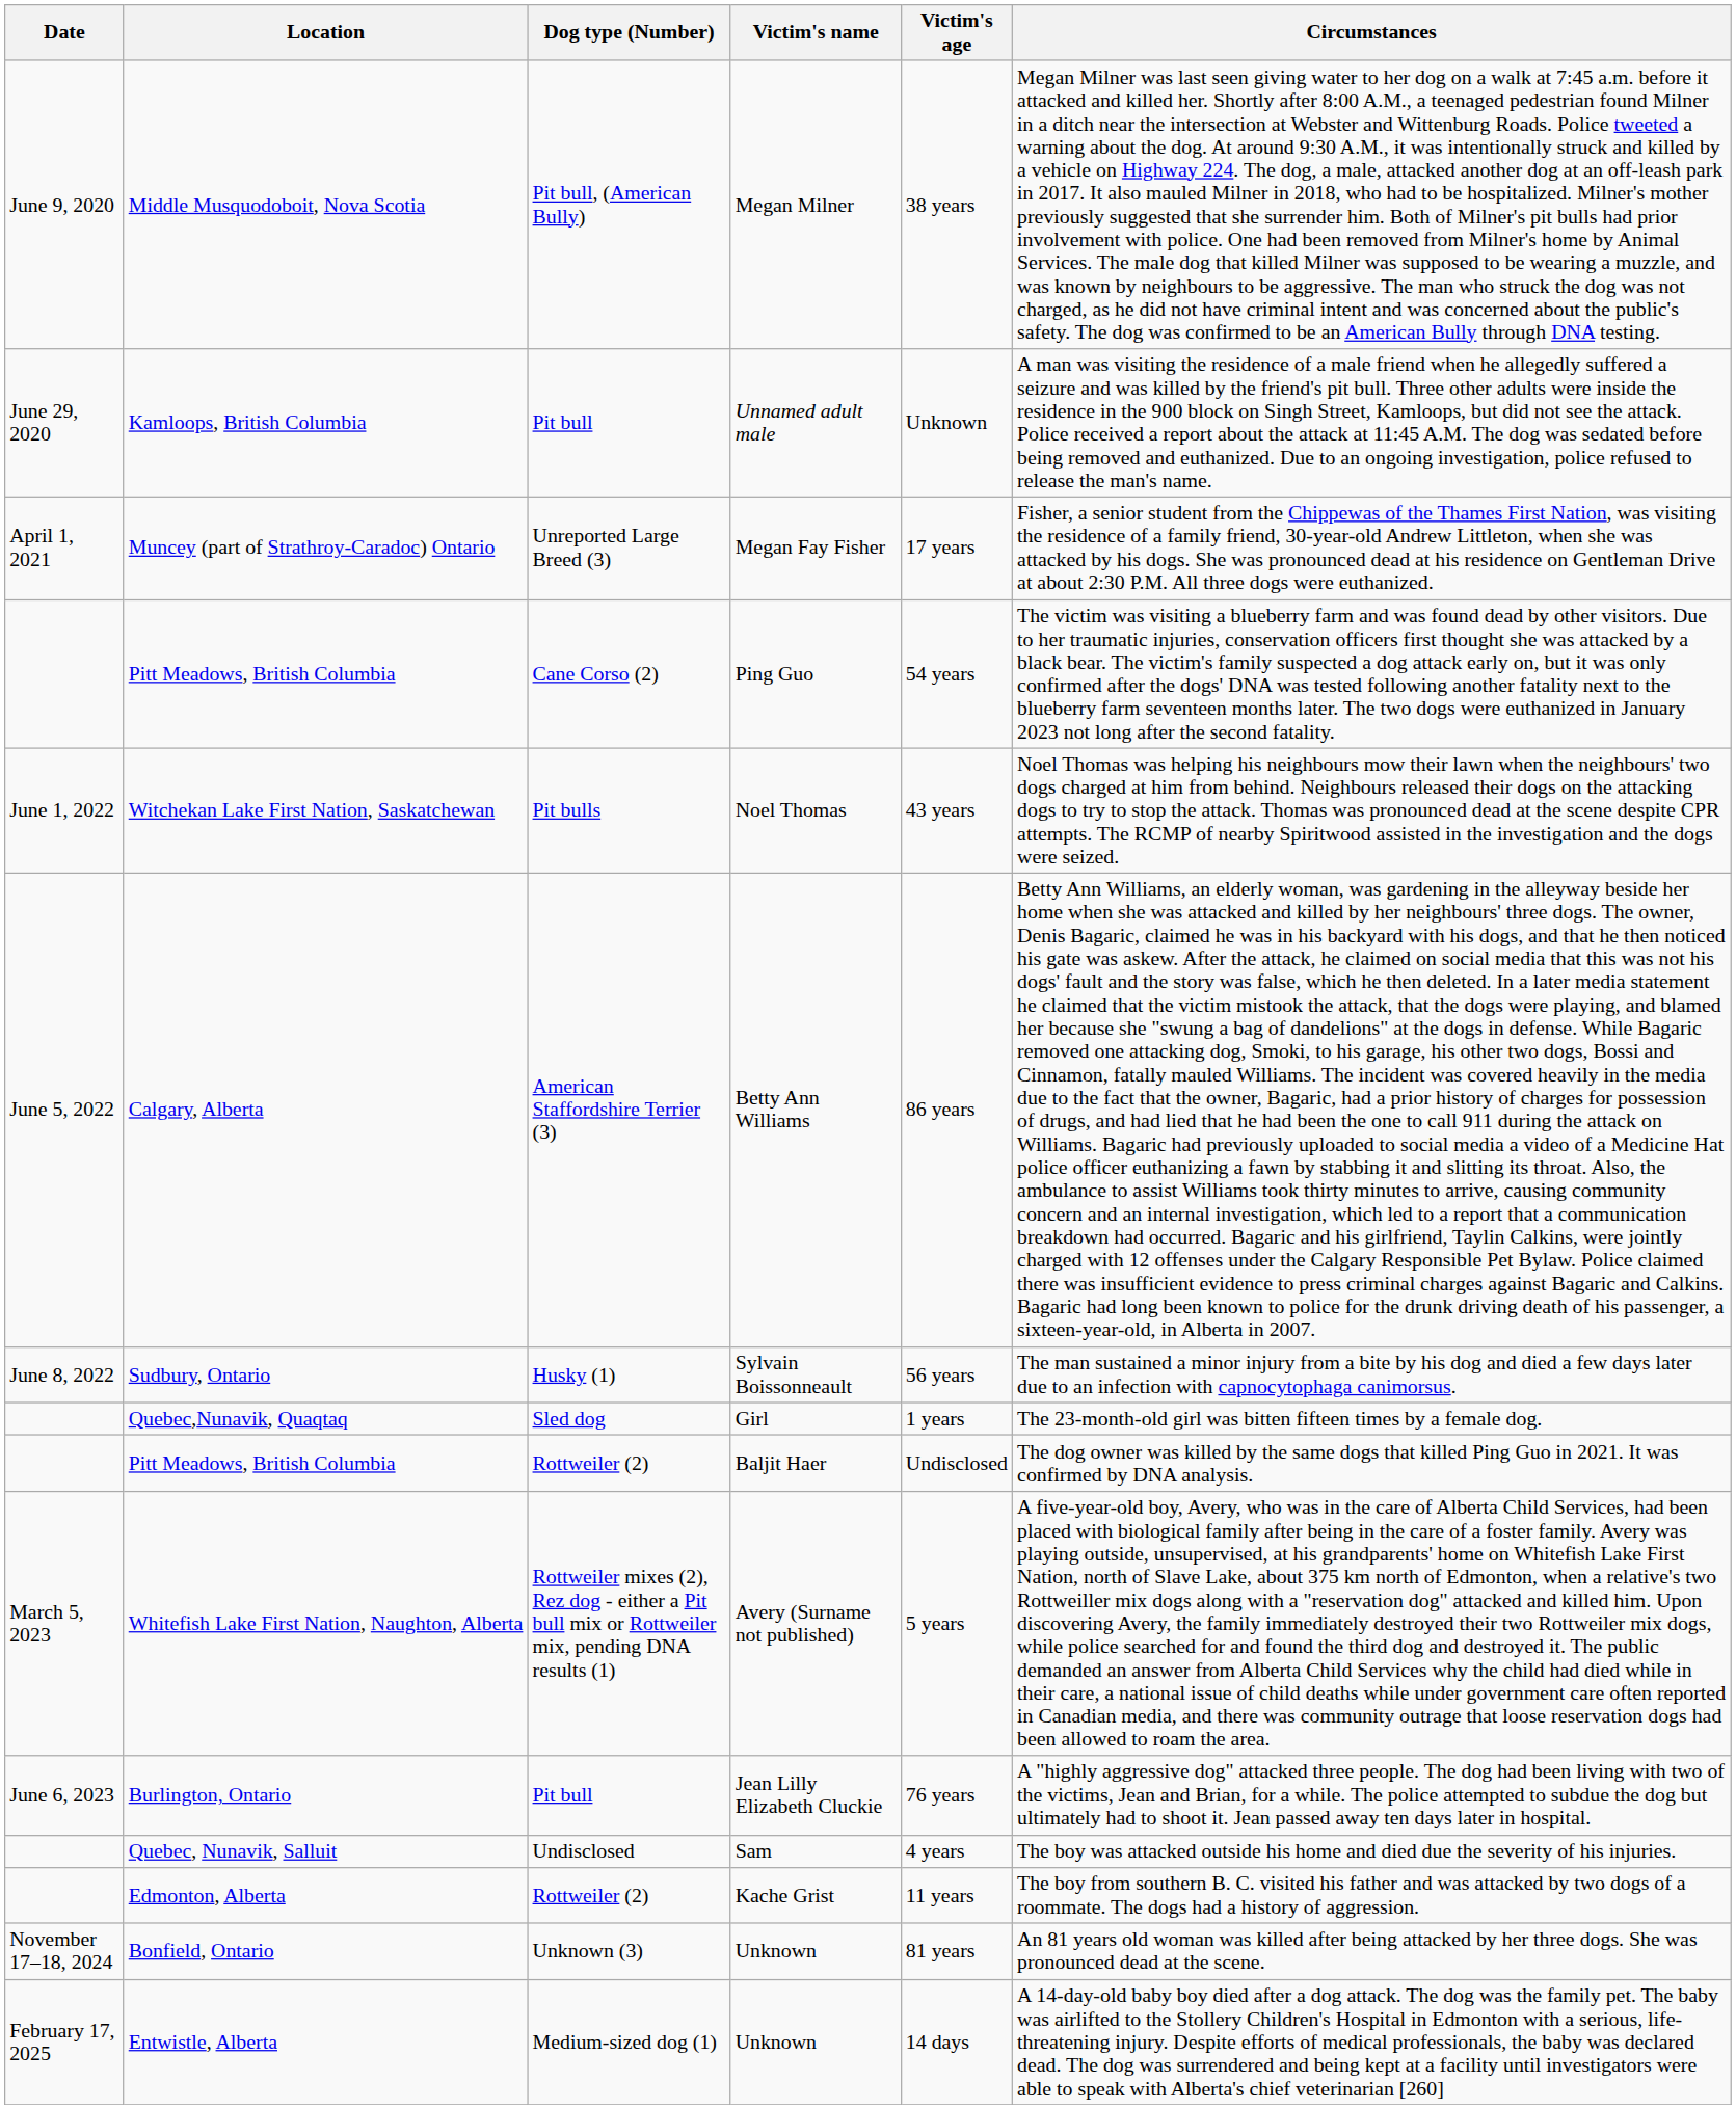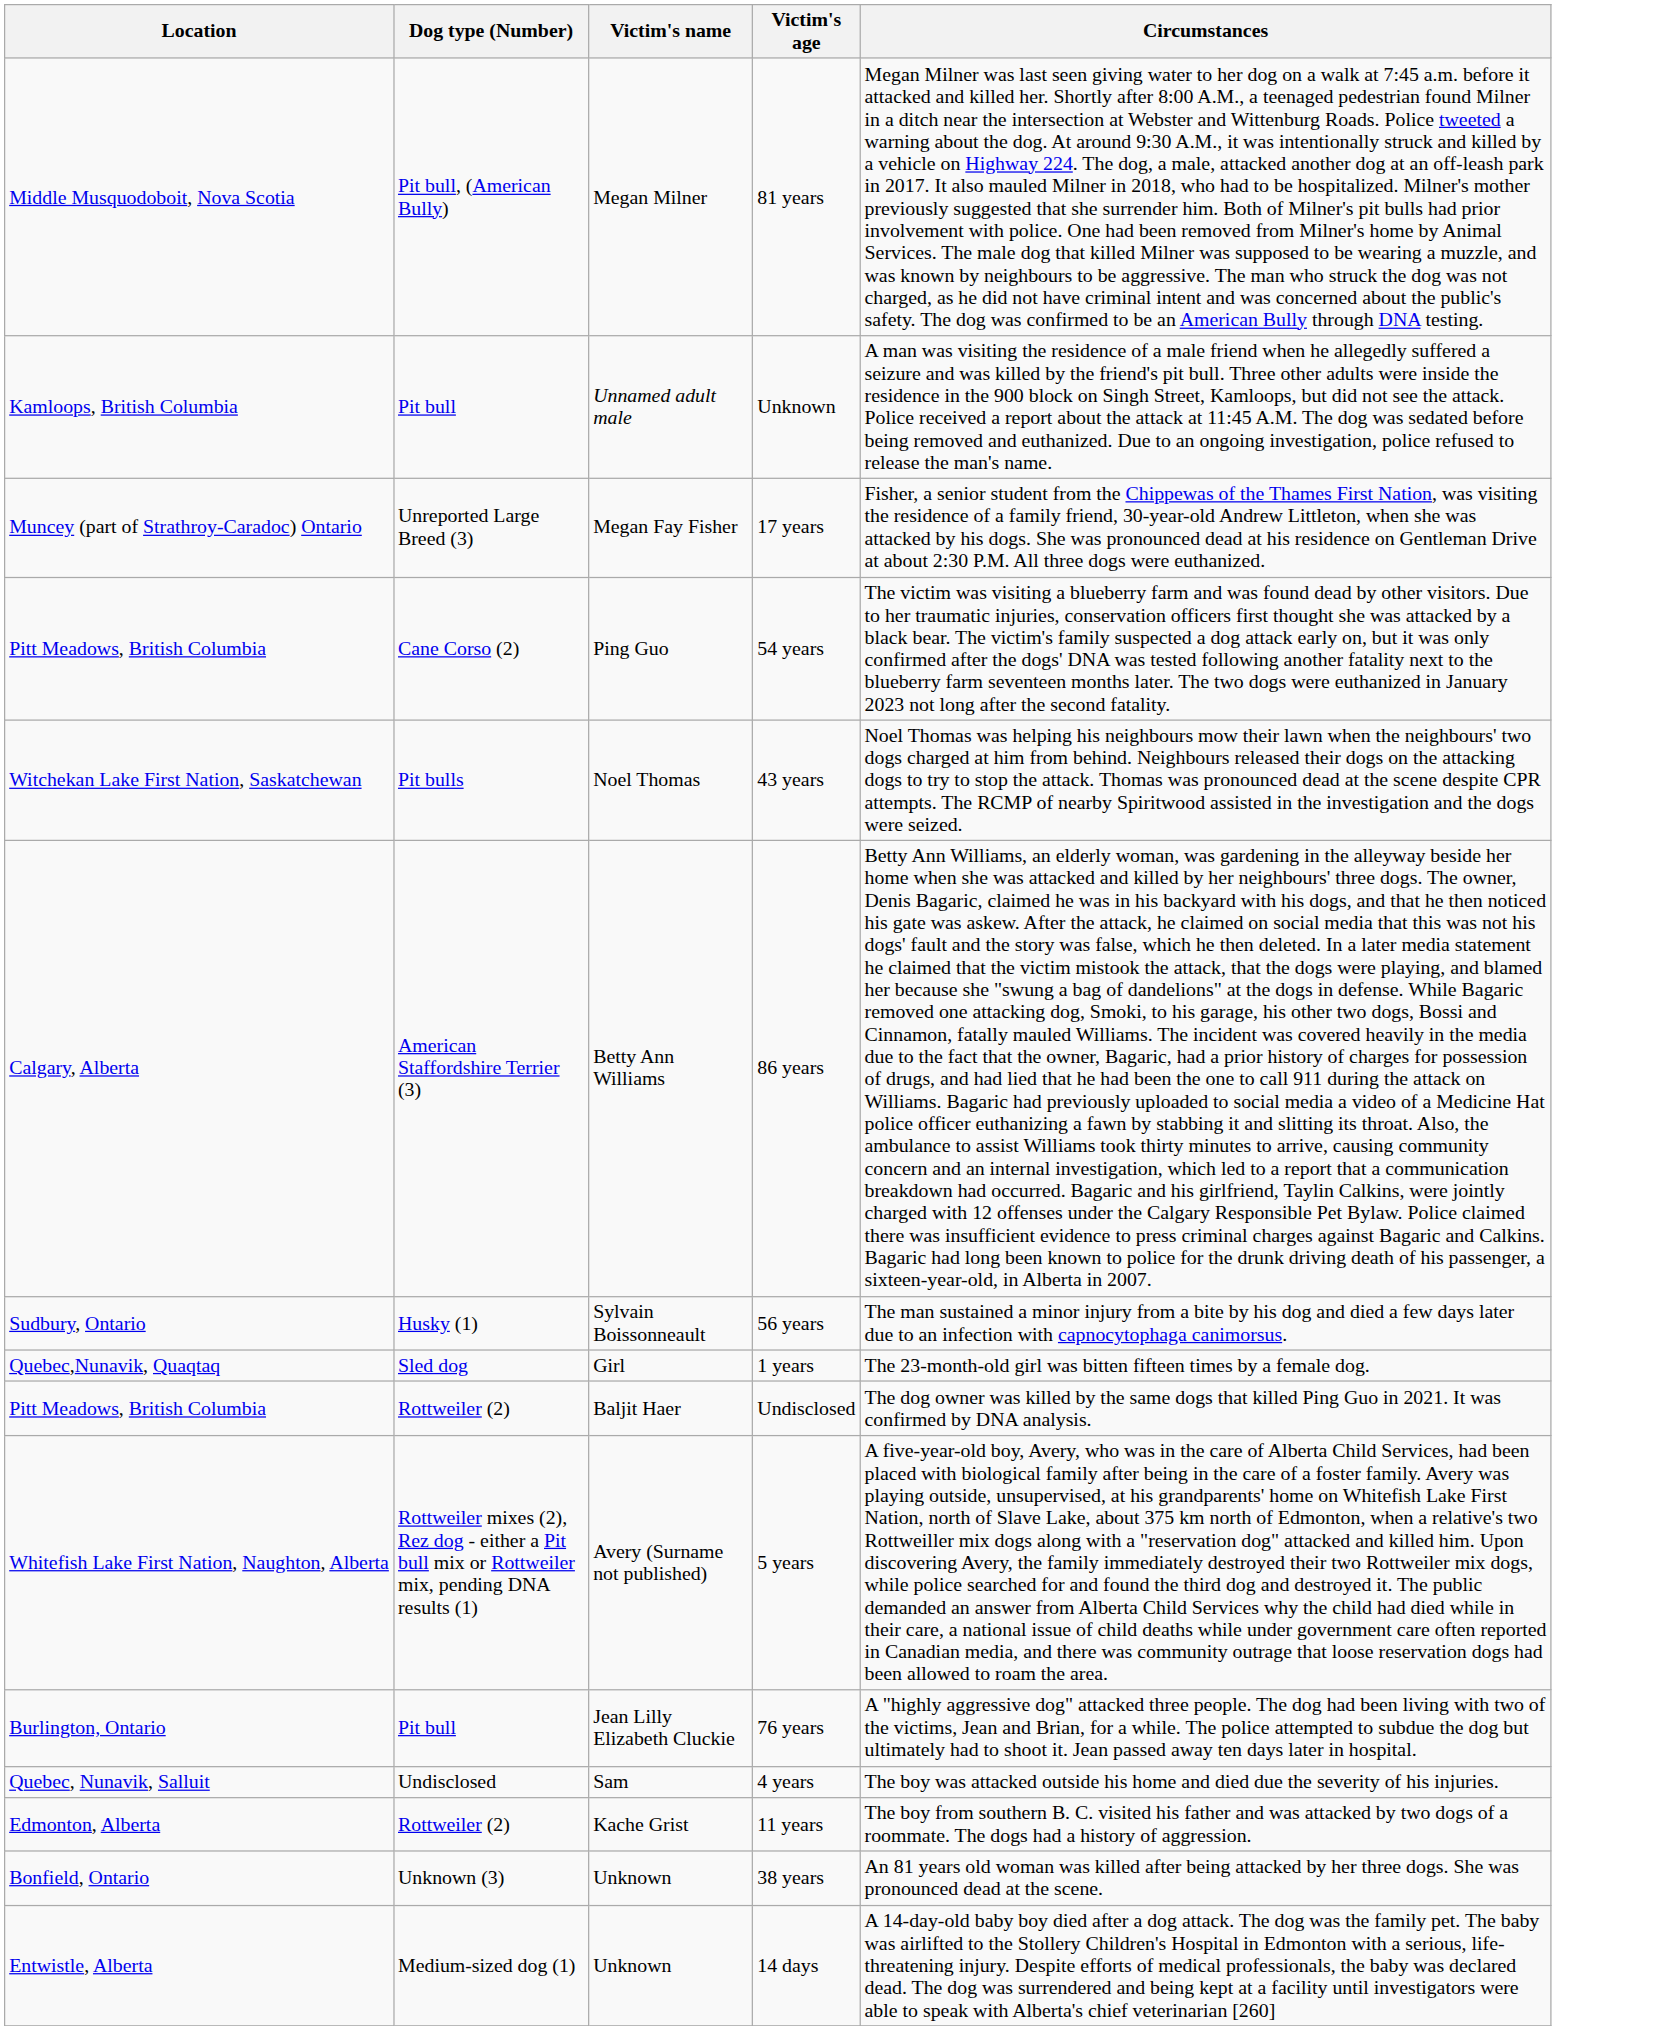 <table class="wikitable sortable">
 <tr>
-<th width="85">Date</th>
 <th>Location</th>
 <th style="width:150px;">Dog type (Number)</th>
 <th style="width:125px;">Victim's name</th>
 <th width="75">Victim's age</th>
 <th style="width:550px;">Circumstances</th>
 </tr>
 <tr>
-<td>June 9, 2020</td>
 <td><a href='#'>Middle Musquodoboit</a>, <a href='#'>Nova Scotia</a></td>
 <td><a href='#'>Pit bull</a>, (<a href='#'>American Bully</a>)</td>
 <td>Megan Milner</td>
-<td>38 years</td>
+<td>81 years</td>
 <td>Megan Milner was last seen giving water to her dog on a walk at 7:45 a.m. before it attacked and killed her. Shortly after 8:00 A.M., a teenaged pedestrian found Milner in a ditch near the intersection at Webster and Wittenburg Roads. Police <a href='#'>tweeted</a> a warning about the dog. At around 9:30 A.M., it was intentionally struck and killed by a vehicle on <a href='#'>Highway 224</a>. The dog, a male, attacked another dog at an off-leash park in 2017. It also mauled Milner in 2018, who had to be hospitalized. Milner's mother previously suggested that she surrender him. Both of Milner's pit bulls had prior involvement with police. One had been removed from Milner's home by Animal Services. The male dog that killed Milner was supposed to be wearing a muzzle, and was known by neighbours to be aggressive. The man who struck the dog was not charged, as he did not have criminal intent and was concerned about the public's safety. The dog was confirmed to be an <a href='#'>American Bully</a> through <a href='#'>DNA</a> testing.</td>
 </tr>
 <tr>
-<td>June 29, 2020</td>
 <td><a href='#'>Kamloops</a>, <a href='#'>British Columbia</a></td>
 <td><a href='#'>Pit bull</a></td>
 <td><em>Unnamed adult male</em></td>
 <td>Unknown</td>
 <td>A man was visiting the residence of a male friend when he allegedly suffered a seizure and was killed by the friend's pit bull. Three other adults were inside the residence in the 900 block on Singh Street, Kamloops, but did not see the attack. Police received a report about the attack at 11:45 A.M. The dog was sedated before being removed and euthanized. Due to an ongoing investigation, police refused to release the man's name.</td>
 </tr>
 <tr>
-<td>April 1, 2021</td>
 <td><a href='#'>Muncey</a> (part of <a href='#'>Strathroy-Caradoc</a>) <a href='#'>Ontario</a></td>
 <td>Unreported Large Breed (3)</td>
 <td>Megan Fay Fisher</td>
 <td>17 years</td>
 <td>Fisher, a senior student from the <a href='#'>Chippewas of the Thames First Nation</a>, was visiting the residence of a family friend, 30-year-old Andrew Littleton, when she was attacked by his dogs. She was pronounced dead at his residence on Gentleman Drive at about 2:30 P.M. All three dogs were euthanized.</td>
 </tr>
 <tr>
-<td></td>
 <td><a href='#'>Pitt Meadows</a>, <a href='#'>British Columbia</a></td>
 <td><a href='#'>Cane Corso</a> (2)</td>
 <td>Ping Guo</td>
 <td>54 years</td>
 <td>The victim was visiting a blueberry farm and was found dead by other visitors. Due to her traumatic injuries, conservation officers first thought she was attacked by a black bear. The victim's family suspected a dog attack early on, but it was only confirmed after the dogs' DNA was tested following another fatality next to the blueberry farm seventeen months later. The two dogs were euthanized in January 2023 not long after the second fatality.</td>
 </tr>
 <tr>
-<td>June 1, 2022</td>
 <td><a href='#'>Witchekan Lake First Nation</a>, <a href='#'>Saskatchewan</a></td>
 <td><a href='#'>Pit bulls</a></td>
 <td>Noel Thomas</td>
 <td>43 years</td>
 <td>Noel Thomas was helping his neighbours mow their lawn when the neighbours' two dogs charged at him from behind. Neighbours released their dogs on the attacking dogs to try to stop the attack. Thomas was pronounced dead at the scene despite CPR attempts. The RCMP of nearby Spiritwood assisted in the investigation and the dogs were seized.</td>
 </tr>
 <tr>
-<td>June 5, 2022</td>
 <td><a href='#'>Calgary</a>, <a href='#'>Alberta</a></td>
 <td><a href='#'>American Staffordshire Terrier</a> (3)</td>
 <td>Betty Ann Williams</td>
 <td>86 years</td>
 <td>Betty Ann Williams, an elderly woman, was gardening in the alleyway beside her home when she was attacked and killed by her neighbours' three dogs. The owner, Denis Bagaric, claimed he was in his backyard with his dogs, and that he then noticed his gate was askew. After the attack, he claimed on social media that this was not his dogs' fault and the story was false, which he then deleted. In a later media statement he claimed that the victim mistook the attack, that the dogs were playing, and blamed her because she "swung a bag of dandelions" at the dogs in defense. While Bagaric removed one attacking dog, Smoki, to his garage, his other two dogs, Bossi and Cinnamon, fatally mauled Williams. The incident was covered heavily in the media due to the fact that the owner, Bagaric, had a prior history of charges for possession of drugs, and had lied that he had been the one to call 911 during the attack on Williams. Bagaric had previously uploaded to social media a video of a Medicine Hat police officer euthanizing a fawn by stabbing it and slitting its throat. Also, the ambulance to assist Williams took thirty minutes to arrive, causing community concern and an internal investigation, which led to a report that a communication breakdown had occurred. Bagaric and his girlfriend, Taylin Calkins, were jointly charged with 12 offenses under the Calgary Responsible Pet Bylaw. Police claimed there was insufficient evidence to press criminal charges against Bagaric and Calkins. Bagaric had long been known to police for the drunk driving death of his passenger, a sixteen-year-old, in Alberta in 2007.</td>
 </tr>
 <tr>
-<td>June 8, 2022</td>
 <td><a href='#'>Sudbury</a>, <a href='#'>Ontario</a></td>
 <td><a href='#'>Husky</a> (1)</td>
 <td>Sylvain Boissonneault</td>
 <td>56 years</td>
 <td>The man sustained a minor injury from a bite by his dog and died a few days later due to an infection with <a href='#'>capnocytophaga canimorsus</a>.</td>
 </tr>
 <tr>
-<td></td>
 <td><a href='#'>Quebec</a>,<a href='#'>Nunavik</a>, <a href='#'>Quaqtaq</a></td>
 <td><a href='#'>Sled dog</a></td>
 <td>Girl</td>
 <td>1 years</td>
 <td>The 23-month-old girl was bitten fifteen times by a female dog.</td>
 </tr>
 <tr>
-<td></td>
 <td><a href='#'>Pitt Meadows</a>, <a href='#'>British Columbia</a></td>
 <td><a href='#'>Rottweiler</a> (2)</td>
 <td>Baljit Haer</td>
 <td>Undisclosed</td>
 <td>The dog owner was killed by the same dogs that killed Ping Guo in 2021. It was confirmed by DNA analysis.</td>
 </tr>
 <tr>
-<td>March 5, 2023</td>
 <td><a href='#'>Whitefish Lake First Nation</a>, <a href='#'>Naughton</a>, <a href='#'>Alberta</a></td>
 <td><a href='#'>Rottweiler</a> mixes (2),<br><a href='#'>Rez dog</a> - either a <a href='#'>Pit bull</a> mix or <a href='#'>Rottweiler</a> mix, pending DNA results (1)</td>
 <td>Avery (Surname not published)</td>
 <td>5 years</td>
 <td>A five-year-old boy, Avery, who was in the care of Alberta Child Services, had been placed with biological family after being in the care of a foster family. Avery was playing outside, unsupervised, at his grandparents' home on Whitefish Lake First Nation, north of Slave Lake, about 375 km north of Edmonton, when a relative's two Rottweiller mix dogs along with a "reservation dog" attacked and killed him. Upon discovering Avery, the family immediately destroyed their two Rottweiler mix dogs, while police searched for and found the third dog and destroyed it. The public demanded an answer from Alberta Child Services why the child had died while in their care, a national issue of child deaths while under government care often reported in Canadian media, and there was community outrage that loose reservation dogs had been allowed to roam the area.</td>
 </tr>
 <tr>
-<td>June 6, 2023</td>
 <td><a href='#'>Burlington, Ontario</a></td>
 <td><a href='#'>Pit bull</a></td>
 <td>Jean Lilly Elizabeth Cluckie</td>
 <td>76 years</td>
 <td>A "highly aggressive dog" attacked three people. The dog had been living with two of the victims, Jean and Brian, for a while. The police attempted to subdue the dog but ultimately had to shoot it. Jean passed away ten days later in hospital.</td>
 </tr>
 <tr>
-<td></td>
 <td><a href='#'>Quebec</a>, <a href='#'>Nunavik</a>, <a href='#'>Salluit</a></td>
 <td>Undisclosed</td>
 <td>Sam</td>
 <td>4 years</td>
 <td>The boy was attacked outside his home and died due the severity of his injuries.</td>
 </tr>
 <tr>
-<td></td>
 <td><a href='#'>Edmonton</a>, <a href='#'>Alberta</a></td>
 <td><a href='#'>Rottweiler</a> (2)</td>
 <td>Kache Grist</td>
 <td>11 years</td>
 <td>The boy from southern B. C. visited his father and was attacked by two dogs of a roommate. The dogs had a history of aggression.</td>
 </tr>
 <tr>
-<td>November 17–18, 2024</td>
 <td><a href='#'>Bonfield</a>, <a href='#'>Ontario</a></td>
 <td>Unknown (3)</td>
 <td>Unknown</td>
-<td>81 years</td>
+<td>38 years</td>
 <td>An 81 years old woman was killed after being attacked by her three dogs. She was pronounced dead at the scene.</td>
 </tr>
 <tr>
-<td>February 17, 2025</td>
 <td><a href='#'>Entwistle</a>, <a href='#'>Alberta</a></td>
 <td>Medium-sized dog (1)</td>
 <td>Unknown</td>
 <td>14 days</td>
 <td>A 14-day-old baby boy  died after a dog attack. The dog was the family pet. The baby was airlifted to the Stollery Children's Hospital in Edmonton with a serious, life-threatening injury. Despite efforts of medical professionals, the baby was declared dead. The dog was surrendered and  being kept at a facility until investigators were able to speak with Alberta's chief veterinarian [260]</td>
 </tr>
 </table>
